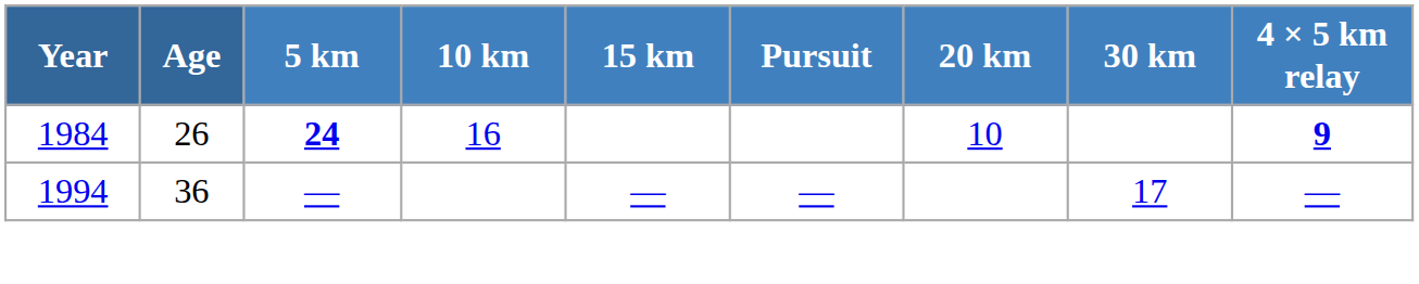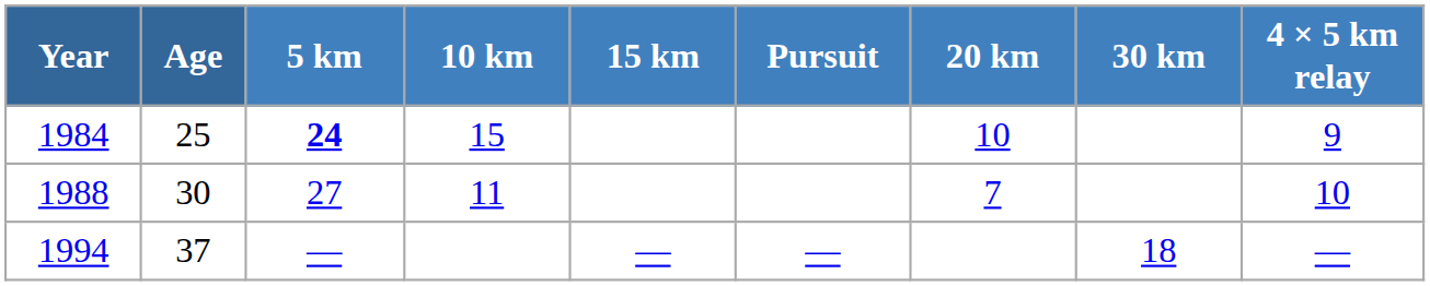 <table class="wikitable" style="font-size:95%; text-align:center; border:grey solid 1px; border-collapse:collapse; background:#ffffff;">
 <tr>
 <th style="background-color:#369; color:white; width:60px;"> Year </th>
 <th style="background-color:#369; color:white; width:40px;"> Age </th>
 <th style="background-color:#4180be; color:white; width:75px;"> 5 km </th>
 <th style="background-color:#4180be; color:white; width:75px;"> 10 km </th>
 <th style="background-color:#4180be; color:white; width:75px;"> 15 km </th>
 <th style="background-color:#4180be; color:white; width:75px;"> Pursuit </th>
 <th style="background-color:#4180be; color:white; width:75px;"> 20 km </th>
 <th style="background-color:#4180be; color:white; width:75px;"> 30 km </th>
 <th style="background-color:#4180be; color:white; width:75px;"> 4 × 5 km <br> relay </th>
 </tr>
 <tr>
 <td><a href='#'>1984</a></td>
-<td>26</td>
+<td>25</td>
 <td><strong><a href='#'>24</a></strong></td>
-<td><a href='#'>16</a></td>
+<td><a href='#'>15</a></td>
 <td></td>
 <td></td>
 <td><a href='#'>10</a></td>
 <td></td>
-<td><strong><a href='#'>9</a></strong></td>
+<td><a href='#'>9</a></td>
+</tr>
+<tr>
+<td><a href='#'>1988</a></td>
+<td>30</td>
+<td><a href='#'>27</a></td>
+<td><a href='#'>11</a></td>
+<td></td>
+<td></td>
+<td><a href='#'>7</a></td>
+<td></td>
+<td><a href='#'>10</a></td>
 </tr>
 <tr>
 <td><a href='#'>1994</a></td>
-<td>36</td>
+<td>37</td>
 <td><a href='#'>—</a></td>
 <td></td>
 <td><a href='#'>—</a></td>
 <td><a href='#'>—</a></td>
 <td></td>
-<td><a href='#'>17</a></td>
+<td><a href='#'>18</a></td>
 <td><a href='#'>—</a></td>
 </tr>
 </table>
